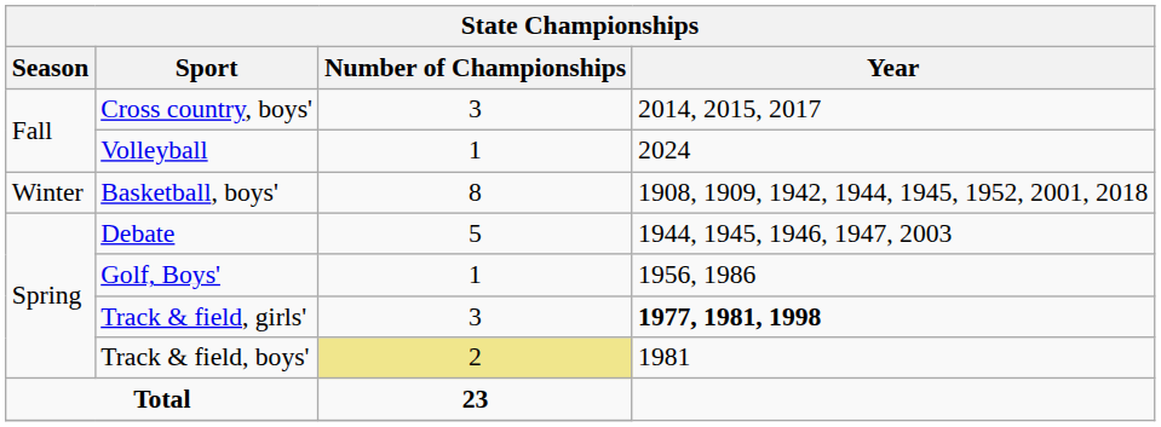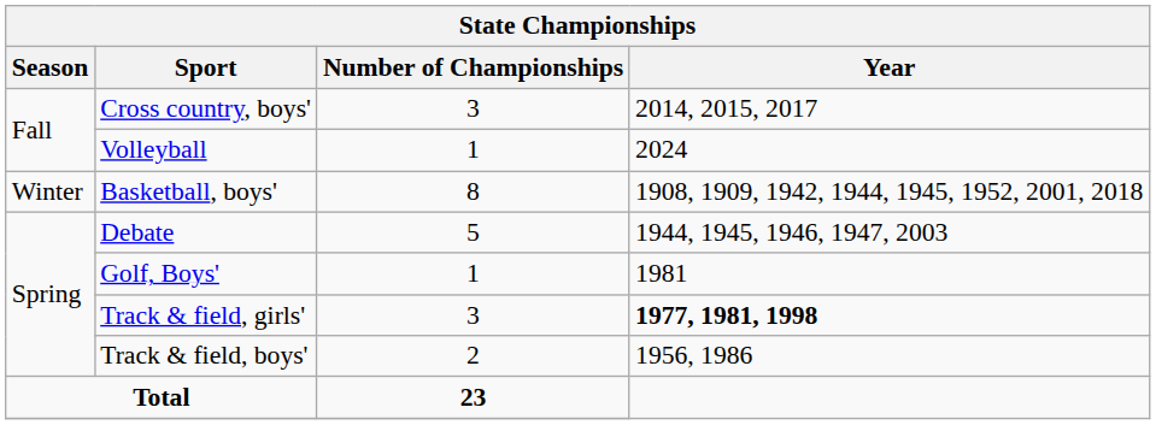 <table class="wikitable">
 <tr>
 <th colspan="4">State Championships</th>
 </tr>
 <tr>
 <th>Season</th>
 <th>Sport</th>
 <th>Number of Championships</th>
 <th>Year</th>
 </tr>
 <tr>
 <td rowspan="2">Fall</td>
 <td><a href='#'>Cross country</a>, boys'</td>
 <td align="center">3</td>
 <td>2014, 2015, 2017</td>
 </tr>
 <tr>
 <td><a href='#'>Volleyball</a></td>
 <td align="center">1</td>
 <td>2024</td>
 </tr>
 <tr>
 <td rowspan="1">Winter</td>
 <td><a href='#'>Basketball</a>,  boys'</td>
 <td align="center">8</td>
 <td>1908, 1909, 1942, 1944, 1945, 1952, 2001, 2018</td>
 </tr>
 <tr>
 <td rowspan="4">Spring</td>
 <td><a href='#'>Debate</a></td>
 <td align="center">5</td>
 <td>1944, 1945, 1946, 1947, 2003</td>
 </tr>
 <tr>
 <td><a href='#'>Golf, Boys'</a></td>
 <td align="center">1</td>
-<td>1956, 1986</td>
+<td>1981</td>
 </tr>
 <tr>
 <td><a href='#'>Track & field</a>, girls'</td>
 <td align="center">3</td>
 <td><strong>1977, 1981, 1998</strong></td>
 </tr>
 <tr>
 <td>Track & field, boys'</td>
-<td align="center" style="background: khaki;">2</td>
-<td>1981</td>
+<td align="center">2</td>
+<td>1956, 1986</td>
 </tr>
 <tr>
 <td align="center" colspan="2"><strong>Total</strong></td>
 <td align="center"><strong>23</strong></td>
 </tr>
 <tr>
 </tr>
 </table>
